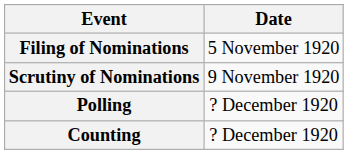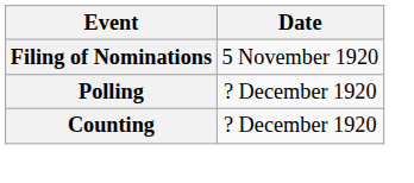 <table class="wikitable" style="text-align:center">
 <tr>
 <th>Event</th>
 <th>Date</th>
 </tr>
 <tr>
 <th>Filing of Nominations</th>
 <td>5 November 1920</td>
 </tr>
 <tr>
-<th>Scrutiny of Nominations</th>
-<td>9 November 1920</td>
-</tr>
-<tr>
 <th>Polling</th>
 <td>? December 1920</td>
 </tr>
 <tr>
 <th>Counting</th>
 <td>? December 1920</td>
 </tr>
 </table>
